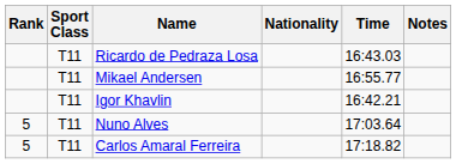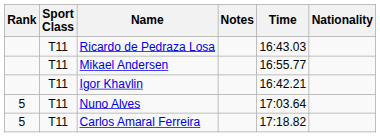 <table class="wikitable sortable" style="text-align:center">
 <tr>
 <th>Rank</th>
 <th>Sport<br>Class</th>
 <th>Name</th>
+<th>Notes</th>
+<th>Time</th>
 <th>Nationality</th>
-<th>Time</th>
-<th>Notes</th>
 </tr>
 <tr>
 <td></td>
 <td>T11</td>
 <td align=left><a href='#'>Ricardo de Pedraza Losa</a></td>
+<td></td>
+<td>16:43.03</td>
 <td align=left></td>
-<td>16:43.03</td>
-<td></td>
 </tr>
 <tr>
 <td></td>
 <td>T11</td>
 <td align=left><a href='#'>Mikael Andersen</a></td>
+<td></td>
+<td>16:55.77</td>
 <td align=left></td>
-<td>16:55.77</td>
-<td></td>
 </tr>
 <tr>
 <td></td>
 <td>T11</td>
 <td align=left><a href='#'>Igor Khavlin</a></td>
+<td></td>
+<td>16:42.21</td>
 <td align=left></td>
-<td>16:42.21</td>
-<td></td>
 </tr>
 <tr>
 <td>5</td>
 <td>T11</td>
 <td align=left><a href='#'>Nuno Alves</a></td>
+<td></td>
+<td>17:03.64</td>
 <td align=left></td>
-<td>17:03.64</td>
-<td></td>
 </tr>
 <tr>
 <td>5</td>
 <td>T11</td>
 <td align=left><a href='#'>Carlos Amaral Ferreira</a></td>
+<td></td>
+<td>17:18.82</td>
 <td align=left></td>
-<td>17:18.82</td>
-<td></td>
 </tr>
 </table>
